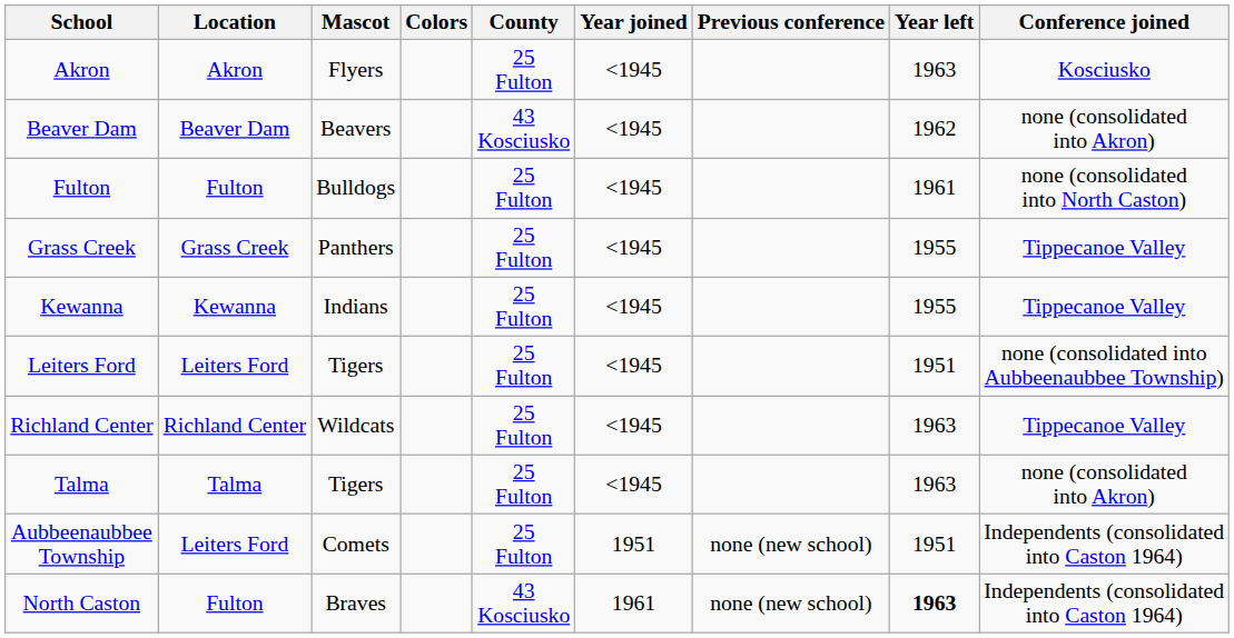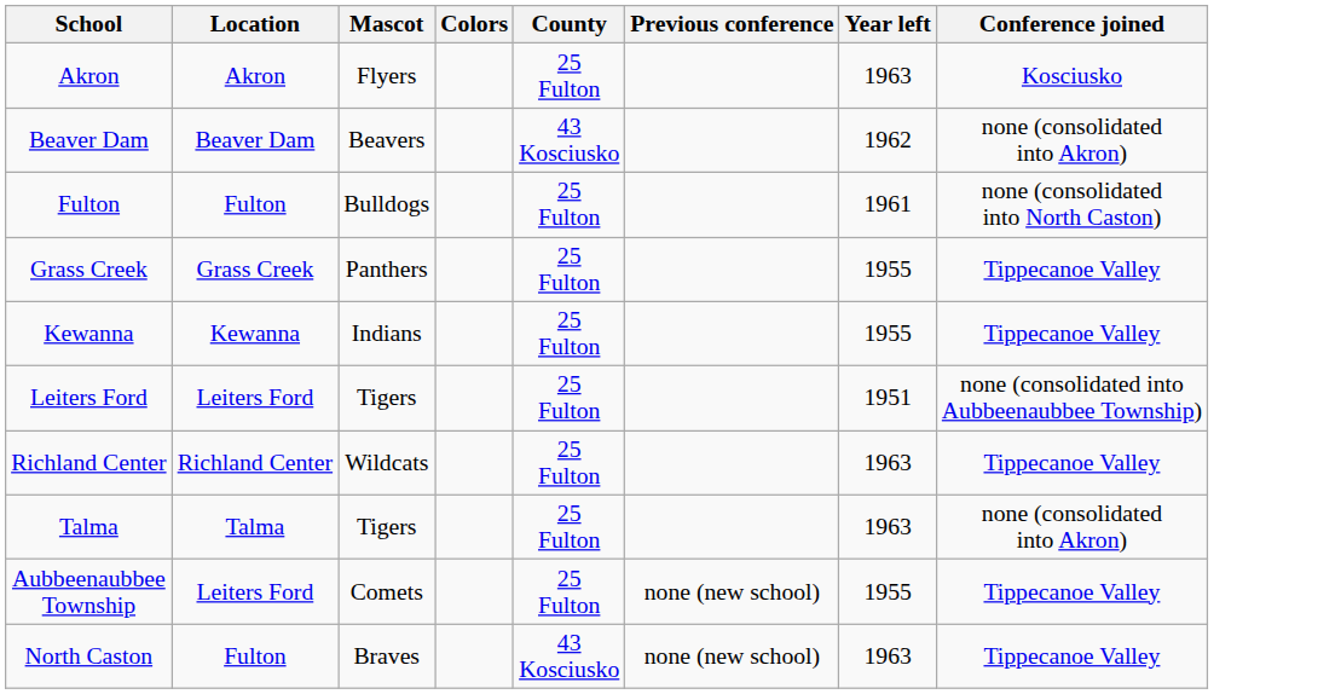 <table class="wikitable" style="text-align:center;">
 <tr>
 <th>School</th>
 <th>Location</th>
 <th>Mascot</th>
 <th>Colors</th>
 <th>County</th>
-<th>Year joined</th>
 <th>Previous conference</th>
 <th>Year left</th>
 <th>Conference joined</th>
 </tr>
 <tr>
 <td><a href='#'>Akron</a></td>
 <td><a href='#'>Akron</a></td>
 <td>Flyers</td>
 <td> </td>
 <td><a href='#'>25 <br> Fulton</a></td>
-<td><1945</td>
 <td></td>
 <td>1963</td>
 <td><a href='#'>Kosciusko</a></td>
 </tr>
 <tr>
 <td><a href='#'>Beaver Dam</a></td>
 <td><a href='#'>Beaver Dam</a></td>
 <td>Beavers</td>
 <td> </td>
 <td><a href='#'>43 <br> Kosciusko</a></td>
-<td><1945</td>
 <td></td>
 <td>1962</td>
 <td>none (consolidated<br>into <a href='#'>Akron</a>)</td>
 </tr>
 <tr>
 <td><a href='#'>Fulton</a></td>
 <td><a href='#'>Fulton</a></td>
 <td>Bulldogs</td>
 <td> </td>
 <td><a href='#'>25 <br> Fulton</a></td>
-<td><1945</td>
 <td></td>
 <td>1961</td>
 <td>none (consolidated<br>into <a href='#'>North Caston</a>)</td>
 </tr>
 <tr>
 <td><a href='#'>Grass Creek</a></td>
 <td><a href='#'>Grass Creek</a></td>
 <td>Panthers</td>
 <td>  </td>
 <td><a href='#'>25 <br> Fulton</a></td>
-<td><1945</td>
 <td></td>
 <td>1955</td>
 <td><a href='#'>Tippecanoe Valley</a></td>
 </tr>
 <tr>
 <td><a href='#'>Kewanna</a></td>
 <td><a href='#'>Kewanna</a></td>
 <td>Indians</td>
 <td> </td>
 <td><a href='#'>25 <br> Fulton</a></td>
-<td><1945</td>
 <td></td>
 <td>1955</td>
 <td><a href='#'>Tippecanoe Valley</a></td>
 </tr>
 <tr>
 <td><a href='#'>Leiters Ford</a></td>
 <td><a href='#'>Leiters Ford</a></td>
 <td>Tigers</td>
 <td>  </td>
 <td><a href='#'>25 <br> Fulton</a></td>
-<td><1945</td>
 <td></td>
 <td>1951</td>
 <td>none (consolidated into<br><a href='#'>Aubbeenaubbee Township</a>)</td>
 </tr>
 <tr>
 <td><a href='#'>Richland Center</a></td>
 <td><a href='#'>Richland Center</a></td>
 <td>Wildcats</td>
 <td>  </td>
 <td><a href='#'>25 <br> Fulton</a></td>
-<td><1945</td>
 <td></td>
 <td>1963</td>
 <td><a href='#'>Tippecanoe Valley</a></td>
 </tr>
 <tr>
 <td><a href='#'>Talma</a></td>
 <td><a href='#'>Talma</a></td>
 <td>Tigers</td>
 <td> </td>
 <td><a href='#'>25 <br> Fulton</a></td>
-<td><1945</td>
 <td></td>
 <td>1963</td>
 <td>none (consolidated<br>into <a href='#'>Akron</a>)</td>
 </tr>
 <tr>
 <td><a href='#'>Aubbeenaubbee <br> Township</a></td>
 <td><a href='#'>Leiters Ford</a></td>
 <td>Comets</td>
 <td>  </td>
 <td><a href='#'>25 <br> Fulton</a></td>
-<td>1951</td>
 <td>none (new school)</td>
-<td>1951</td>
-<td>Independents (consolidated<br>into <a href='#'>Caston</a> 1964)</td>
+<td>1955</td>
+<td><a href='#'>Tippecanoe Valley</a></td>
 </tr>
 <tr>
 <td><a href='#'>North Caston</a></td>
 <td><a href='#'>Fulton</a></td>
 <td>Braves</td>
 <td>  </td>
 <td><a href='#'>43 <br> Kosciusko</a></td>
-<td>1961</td>
 <td>none (new school)</td>
-<td><strong>1963</strong></td>
-<td>Independents (consolidated<br>into <a href='#'>Caston</a> 1964)</td>
+<td>1963</td>
+<td><a href='#'>Tippecanoe Valley</a></td>
 </tr>
 </table>
